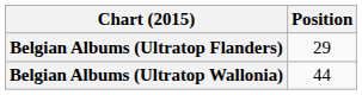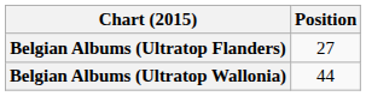 <table class="wikitable sortable plainrowheaders" style="text-align:center">
 <tr>
 <th scope="col">Chart (2015)</th>
 <th scope="col">Position</th>
 </tr>
 <tr>
 <th scope="row">Belgian Albums (Ultratop Flanders)</th>
-<td>29</td>
+<td>27</td>
 </tr>
 <tr>
 <th scope="row">Belgian Albums (Ultratop Wallonia)</th>
 <td>44</td>
 </tr>
 </table>
